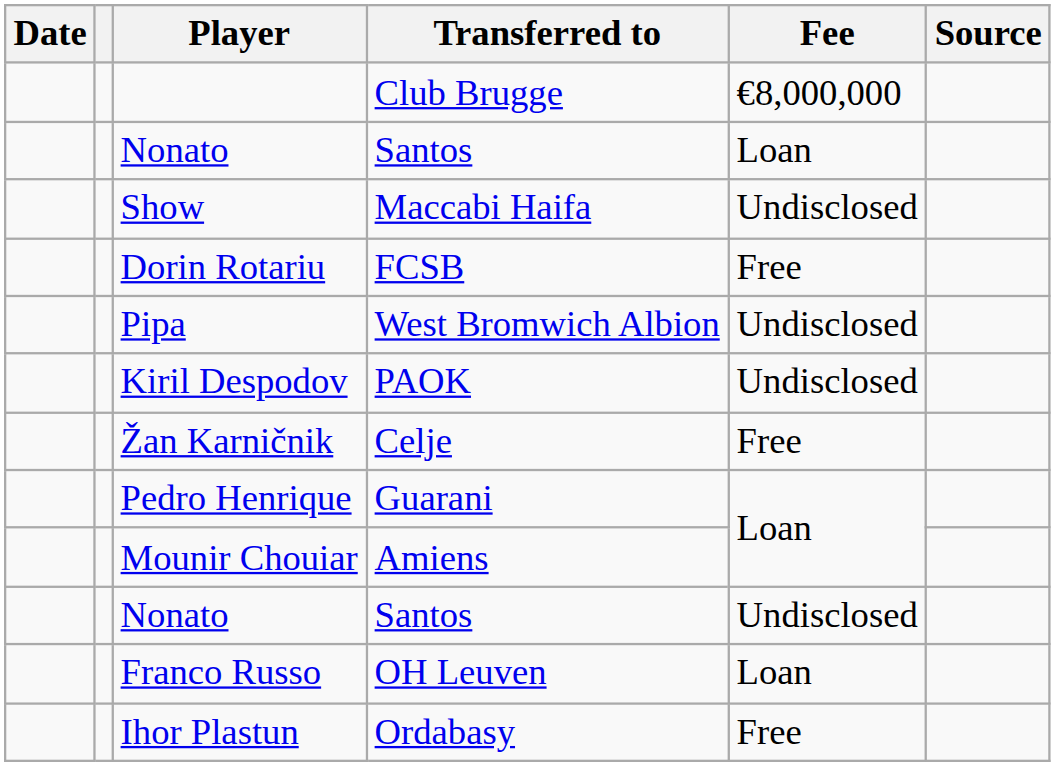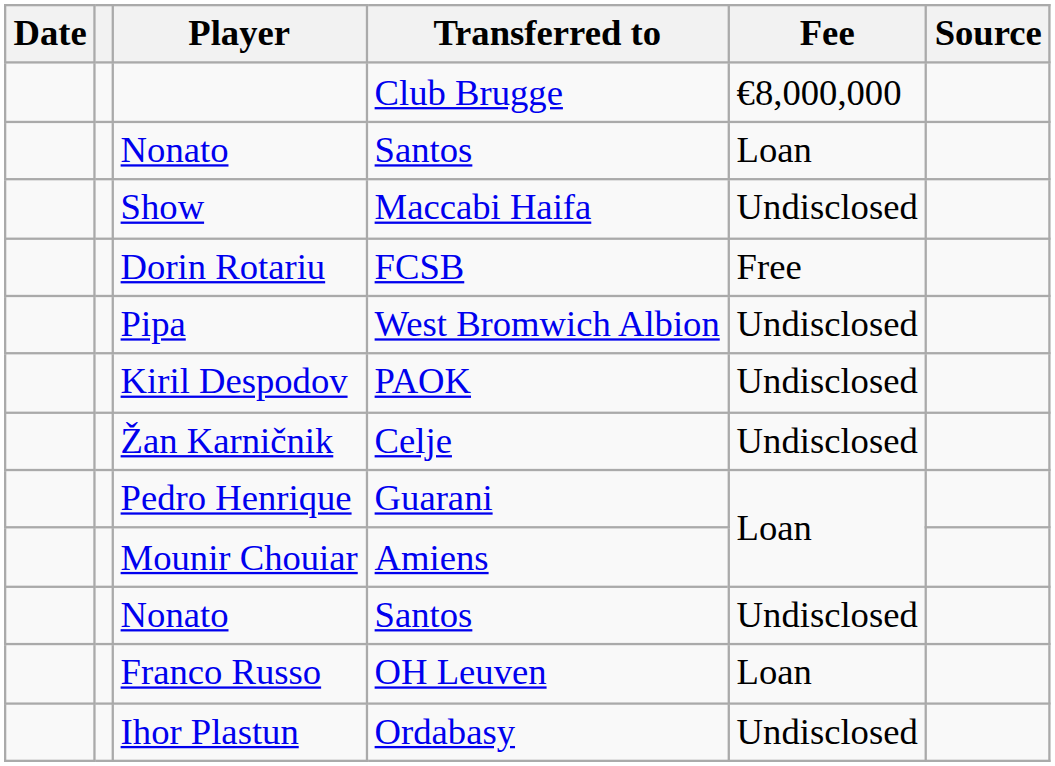 <table class="wikitable plainrowheaders sortable">
 <tr>
 <th scope="col">Date</th>
 <th></th>
 <th scope="col">Player</th>
 <th>Transferred to</th>
 <th style="width: 65px;">Fee</th>
 <th scope="col">Source</th>
 </tr>
 <tr>
 <td></td>
 <td align="center"></td>
 <td></td>
 <td> <a href='#'>Club Brugge</a></td>
 <td>€8,000,000</td>
 <td></td>
 </tr>
 <tr>
 <td></td>
 <td align="center"></td>
 <td> <a href='#'>Nonato</a></td>
 <td> <a href='#'>Santos</a></td>
 <td>Loan</td>
 <td></td>
 </tr>
 <tr>
 <td></td>
 <td align="center"></td>
 <td> <a href='#'>Show</a></td>
 <td> <a href='#'>Maccabi Haifa</a></td>
 <td>Undisclosed</td>
 <td></td>
 </tr>
 <tr>
 <td></td>
 <td align="center"></td>
 <td> <a href='#'>Dorin Rotariu</a></td>
 <td> <a href='#'>FCSB</a></td>
 <td>Free</td>
 <td></td>
 </tr>
 <tr>
 <td></td>
 <td align="center"></td>
 <td> <a href='#'>Pipa</a></td>
 <td> <a href='#'>West Bromwich Albion</a></td>
 <td>Undisclosed</td>
 <td></td>
 </tr>
 <tr>
 <td></td>
 <td align="center"></td>
 <td> <a href='#'>Kiril Despodov</a></td>
 <td> <a href='#'>PAOK</a></td>
 <td>Undisclosed</td>
 <td></td>
 </tr>
 <tr>
 <td></td>
 <td align="center"></td>
 <td> <a href='#'>Žan Karničnik</a></td>
 <td> <a href='#'>Celje</a></td>
-<td>Free</td>
+<td>Undisclosed</td>
 <td></td>
 </tr>
 <tr>
 <td></td>
 <td align="center"></td>
 <td> <a href='#'>Pedro Henrique</a></td>
 <td> <a href='#'>Guarani</a></td>
 <td rowspan=2>Loan</td>
 <td></td>
 </tr>
 <tr>
 <td></td>
 <td align="center"></td>
 <td> <a href='#'>Mounir Chouiar</a></td>
 <td> <a href='#'>Amiens</a></td>
 <td></td>
 </tr>
 <tr>
 <td></td>
 <td align="center"></td>
 <td> <a href='#'>Nonato</a></td>
 <td> <a href='#'>Santos</a></td>
 <td>Undisclosed</td>
 <td></td>
 </tr>
 <tr>
 <td></td>
 <td align="center"></td>
 <td> <a href='#'>Franco Russo</a></td>
 <td> <a href='#'>OH Leuven</a></td>
 <td>Loan</td>
 <td></td>
 </tr>
 <tr>
 <td></td>
 <td align="center"></td>
 <td> <a href='#'>Ihor Plastun</a></td>
 <td> <a href='#'>Ordabasy</a></td>
-<td>Free</td>
+<td>Undisclosed</td>
 <td></td>
 </tr>
 </table>
